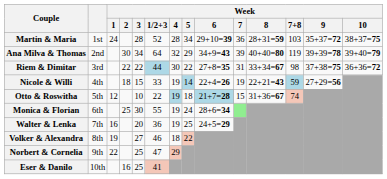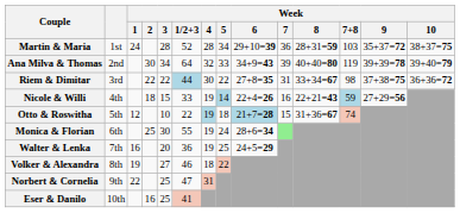 <table class="wikitable sortable" style="text-align:center; font-size:85%">
 <tr>
 <th rowspan="2" scope="col" style="text-align:center; ">Couple</th>
 <th rowspan="2" scope="col" style="text-align:center; "></th>
 <th colspan="12" style="text-align:center; ">Week</th>
 </tr>
 <tr>
 <th scope="col">1</th>
 <th scope="col">2</th>
 <th scope="col">3</th>
 <th scope="col">1/2+3</th>
 <th scope="col">4</th>
 <th scope="col">5</th>
 <th scope="col">6</th>
 <th scope="col">7</th>
 <th scope="col">8</th>
 <th scope="col">7+8</th>
 <th scope="col">9</th>
 <th scope="col">10</th>
 </tr>
 <tr>
 <th scope="row">Martin & Maria</th>
 <td>1st</td>
 <td>24</td>
 <td></td>
 <td>28</td>
 <td>52</td>
 <td>28</td>
 <td>34</td>
 <td>29+10=<strong>39</strong></td>
 <td>36</td>
 <td>28+31=<strong>59</strong></td>
 <td>103</td>
 <td>35+37=<strong>72</strong></td>
 <td>38+37=<strong>75</strong></td>
 </tr>
 <tr>
 <th scope="row">Ana Milva & Thomas</th>
 <td>2nd</td>
 <td></td>
 <td>30</td>
 <td>34</td>
 <td>64</td>
 <td>32</td>
-<td>29</td>
+<td>33</td>
 <td>34+9=<strong>43</strong></td>
 <td>39</td>
 <td>40+40=<strong>80</strong></td>
 <td>119</td>
 <td>39+39=<strong>78</strong></td>
 <td>39+40=<strong>79</strong></td>
 </tr>
 <tr>
 <th scope="row">Riem & Dimitar</th>
 <td>3rd</td>
 <td></td>
 <td>22</td>
 <td>22</td>
 <td bgcolor="lightblue">44</td>
 <td>30</td>
 <td>22</td>
 <td>27+8=<strong>35</strong></td>
 <td>31</td>
 <td>33+34=<strong>67</strong></td>
 <td>98</td>
 <td>37+38=<strong>75</strong></td>
 <td>36+36=<strong>72</strong></td>
 </tr>
 <tr>
 <th scope="row">Nicole & Willi</th>
 <td>4th</td>
 <td></td>
 <td>18</td>
 <td>15</td>
 <td>33</td>
 <td>19</td>
 <td bgcolor="lightblue">14</td>
 <td>22+4=<strong>26</strong></td>
-<td>19</td>
+<td>16</td>
 <td>22+21=<strong>43</strong></td>
 <td bgcolor="lightblue">59</td>
 <td>27+29=<strong>56</strong></td>
 <td rowspan="7" bgcolor="darkgray"></td>
 </tr>
 <tr>
 <th scope="row">Otto & Roswitha</th>
 <td>5th</td>
 <td>12</td>
 <td></td>
 <td>10</td>
 <td>22</td>
 <td bgcolor="lightblue">19</td>
 <td>18</td>
 <td bgcolor="lightblue" >21+7=<strong>28</strong></td>
 <td>15</td>
 <td>31+36=<strong>67</strong></td>
 <td bgcolor="f4c7b8">74</td>
 <td rowspan="6" bgcolor="darkgray"></td>
 </tr>
 <tr>
 <th scope="row">Monica & Florian</th>
 <td>6th</td>
 <td></td>
 <td>25</td>
 <td>30</td>
 <td>55</td>
 <td>19</td>
 <td>24</td>
 <td>28+6=<strong>34</strong></td>
 <td bgcolor="lightgreen"></td>
 <td colspan="2" rowspan="5" bgcolor="darkgray"></td>
 </tr>
 <tr>
 <th scope="row">Walter & Lenka</th>
 <td>7th</td>
 <td>16</td>
 <td></td>
 <td>20</td>
 <td>36</td>
 <td>19</td>
 <td>25</td>
 <td>24+5=<strong>29</strong></td>
 <td rowspan="4" bgcolor="darkgray"></td>
 </tr>
 <tr>
 <th scope="row">Volker & Alexandra</th>
 <td>8th</td>
 <td>19</td>
 <td></td>
 <td>27</td>
 <td>46</td>
 <td>18</td>
 <td bgcolor="f4c7b8">22</td>
 <td rowspan="3" bgcolor="darkgray"></td>
 </tr>
 <tr>
 <th scope="row">Norbert & Cornelia</th>
 <td>9th</td>
 <td>22</td>
 <td></td>
 <td>25</td>
 <td>47</td>
-<td bgcolor="f4c7b8">29</td>
+<td bgcolor="f4c7b8">31</td>
 <td rowspan="2" bgcolor="darkgray"></td>
 </tr>
 <tr>
 <th scope="row">Eser & Danilo</th>
 <td>10th</td>
 <td></td>
 <td>16</td>
 <td>25</td>
 <td bgcolor="f4c7b8">41</td>
 <td bgcolor="darkgray"></td>
 </tr>
 </table>
